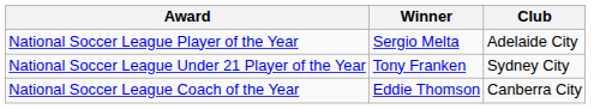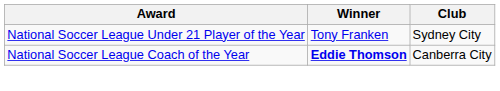 <table class="wikitable">
 <tr>
 <th>Award</th>
 <th>Winner</th>
 <th>Club</th>
-</tr>
-<tr>
-<td><a href='#'>National Soccer League Player of the Year</a></td>
-<td> <a href='#'>Sergio Melta</a></td>
-<td>Adelaide City</td>
 </tr>
 <tr>
 <td><a href='#'>National Soccer League Under 21 Player of the Year</a></td>
 <td> <a href='#'>Tony Franken</a></td>
 <td>Sydney City</td>
 </tr>
 <tr>
 <td><a href='#'>National Soccer League Coach of the Year</a></td>
-<td> <a href='#'>Eddie Thomson</a></td>
+<td><strong> <a href='#'>Eddie Thomson</a></strong></td>
 <td>Canberra City</td>
 </tr>
 </table>
